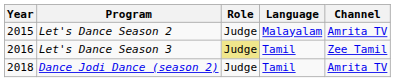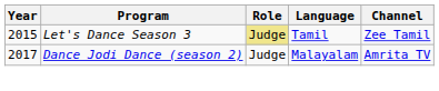 <table class="wikitable">
 <tr style="background:#ccc; text-align:center;">
 <th>Year</th>
 <th>Program</th>
 <th>Role</th>
 <th>Language</th>
 <th>Channel</th>
 </tr>
 <tr>
 <td>2015</td>
-<td><em>Let's Dance Season 2</em></td>
-<td>Judge</td>
-<td><a href='#'>Malayalam</a></td>
-<td><a href='#'>Amrita TV</a></td>
-</tr>
-<tr>
-<td>2016</td>
 <td><em>Let's Dance Season 3</em></td>
 <td style="background: khaki;">Judge</td>
 <td><a href='#'>Tamil</a></td>
 <td><a href='#'>Zee Tamil</a></td>
 </tr>
 <tr>
-<td>2018</td>
+<td>2017</td>
 <td><em><a href='#'>Dance Jodi Dance (season 2)</a></em></td>
 <td>Judge</td>
-<td><a href='#'>Tamil</a></td>
+<td><a href='#'>Malayalam</a></td>
 <td><a href='#'>Amrita TV</a></td>
 </tr>
 </table>
